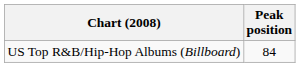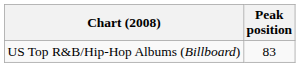 <table class="wikitable sortable">
 <tr>
 <th style="text-align:center;">Chart (2008)</th>
 <th style="text-align:center;">Peak<br>position</th>
 </tr>
 <tr>
 <td align="left">US Top R&B/Hip-Hop Albums (<em>Billboard</em>)</td>
-<td style="text-align:center;">84</td>
+<td style="text-align:center;">83</td>
 </tr>
 </table>
